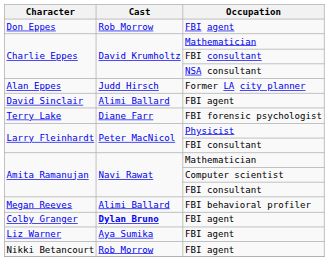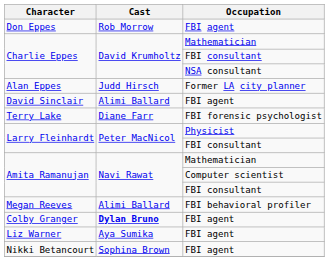 <table class="wikitable">
 <tr>
 <th>Character</th>
 <th>Cast</th>
 <th>Occupation</th>
 </tr>
 <tr>
 <td><a href='#'>Don Eppes</a></td>
 <td><a href='#'>Rob Morrow</a></td>
 <td><a href='#'>FBI</a> <a href='#'>agent</a></td>
 </tr>
 <tr>
 <td rowspan="3"><a href='#'>Charlie Eppes</a></td>
 <td rowspan="3"><a href='#'>David Krumholtz</a></td>
 <td><a href='#'>Mathematician</a></td>
 </tr>
 <tr>
 <td>FBI <a href='#'>consultant</a></td>
 </tr>
 <tr>
 <td><a href='#'>NSA</a> consultant</td>
 </tr>
 <tr>
 <td><a href='#'>Alan Eppes</a></td>
 <td><a href='#'>Judd Hirsch</a></td>
 <td>Former <a href='#'>LA</a> <a href='#'>city planner</a></td>
 </tr>
 <tr>
 <td><a href='#'>David Sinclair</a></td>
 <td><a href='#'>Alimi Ballard</a></td>
 <td>FBI agent</td>
 </tr>
 <tr>
 <td><a href='#'>Terry Lake</a></td>
 <td><a href='#'>Diane Farr</a></td>
 <td>FBI forensic psychologist</td>
 </tr>
 <tr>
 <td rowspan="2"><a href='#'>Larry Fleinhardt</a></td>
 <td rowspan="2"><a href='#'>Peter MacNicol</a></td>
 <td><a href='#'>Physicist</a></td>
 </tr>
 <tr>
 <td>FBI consultant</td>
 </tr>
 <tr>
 <td rowspan="3"><a href='#'>Amita Ramanujan</a></td>
 <td rowspan="3"><a href='#'>Navi Rawat</a></td>
 <td>Mathematician</td>
 </tr>
 <tr>
 <td>Computer scientist</td>
 </tr>
 <tr>
 <td>FBI consultant</td>
 </tr>
 <tr>
 <td><a href='#'>Megan Reeves</a></td>
 <td><a href='#'>Alimi Ballard</a></td>
 <td>FBI behavioral profiler</td>
 </tr>
 <tr>
 <td><a href='#'>Colby Granger</a></td>
 <td><strong><a href='#'>Dylan Bruno</a></strong></td>
 <td>FBI agent</td>
 </tr>
 <tr>
 <td><a href='#'>Liz Warner</a></td>
 <td><a href='#'>Aya Sumika</a></td>
 <td>FBI agent</td>
 </tr>
 <tr>
 <td>Nikki Betancourt</td>
-<td><a href='#'>Rob Morrow</a></td>
+<td><a href='#'>Sophina Brown</a></td>
 <td>FBI agent</td>
 </tr>
 <tr>
 </tr>
 </table>
